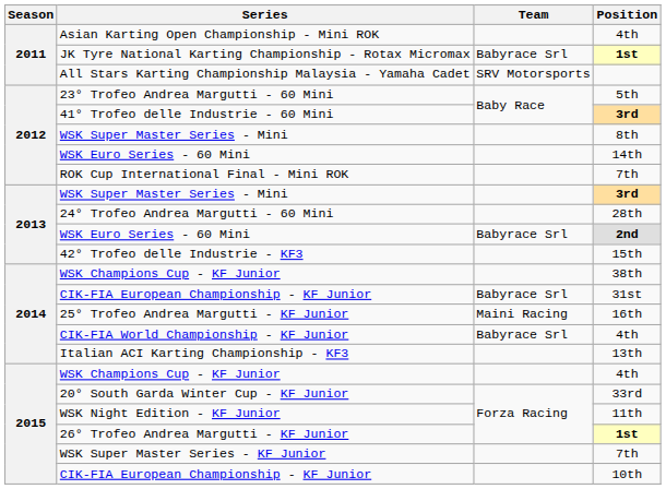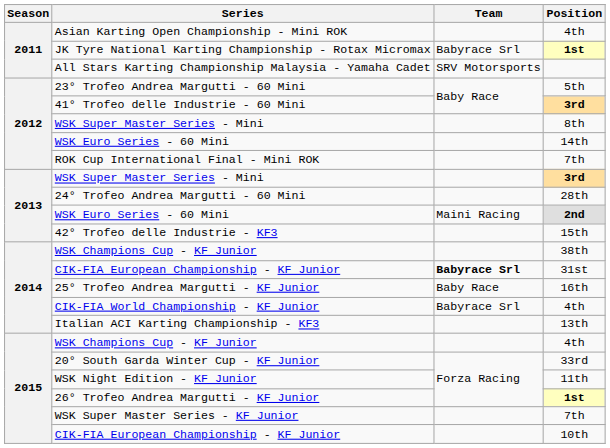 <table class="wikitable" style="font-size: 85%; text-align:center">
 <tr>
 <th>Season</th>
 <th>Series</th>
 <th>Team</th>
 <th>Position</th>
 </tr>
 <tr>
 <th rowspan="3">2011</th>
 <td align="left">Asian Karting Open Championship - Mini ROK</td>
 <td align="left"></td>
 <td>4th</td>
 </tr>
 <tr>
 <td align="left">JK Tyre National Karting Championship - Rotax Micromax</td>
 <td align="left">Babyrace Srl</td>
 <td style="background:#FFFFBF"><strong>1st</strong></td>
 </tr>
 <tr>
 <td align="left">All Stars Karting Championship Malaysia - Yamaha Cadet</td>
 <td align="left">SRV Motorsports</td>
 <td></td>
 </tr>
 <tr>
 <th rowspan="5">2012</th>
 <td align="left">23° Trofeo Andrea Margutti - 60 Mini</td>
 <td rowspan="2" align="left">Baby Race</td>
 <td>5th</td>
 </tr>
 <tr>
 <td align="left">41° Trofeo delle Industrie - 60 Mini</td>
 <td style="background:#FFDF9F"><strong>3rd</strong></td>
 </tr>
 <tr>
 <td align="left"><a href='#'>WSK Super Master Series</a> - Mini</td>
 <td align="left"></td>
 <td>8th</td>
 </tr>
 <tr>
 <td align="left"><a href='#'>WSK Euro Series</a> - 60 Mini</td>
 <td align="left"></td>
 <td>14th</td>
 </tr>
 <tr>
 <td align="left">ROK Cup International Final - Mini ROK</td>
 <td align="left"></td>
 <td>7th</td>
 </tr>
 <tr>
 <th rowspan="4">2013</th>
 <td align="left"><a href='#'>WSK Super Master Series</a> - Mini</td>
 <td align="left"></td>
 <td style="background:#FFDF9F"><strong>3rd</strong></td>
 </tr>
 <tr>
 <td align="left">24° Trofeo Andrea Margutti - 60 Mini</td>
 <td align="left"></td>
 <td>28th</td>
 </tr>
 <tr>
 <td align="left"><a href='#'>WSK Euro Series</a> - 60 Mini</td>
-<td align="left">Babyrace Srl</td>
+<td align="left">Maini Racing</td>
 <td style="background:#DFDFDF"><strong>2nd</strong></td>
 </tr>
 <tr>
 <td align="left">42° Trofeo delle Industrie - <a href='#'>KF3</a></td>
 <td align="left"></td>
 <td>15th</td>
 </tr>
 <tr>
 <th rowspan="5">2014</th>
 <td align="left"><a href='#'>WSK Champions Cup</a> - <a href='#'>KF Junior</a></td>
 <td align="left"></td>
 <td>38th</td>
 </tr>
 <tr>
 <td align="left"><a href='#'>CIK-FIA European Championship</a> - <a href='#'>KF Junior</a></td>
-<td align="left">Babyrace Srl</td>
+<td align="left"><strong>Babyrace Srl</strong></td>
 <td>31st</td>
 </tr>
 <tr>
 <td align="left">25° Trofeo Andrea Margutti - <a href='#'>KF Junior</a></td>
-<td align="left">Maini Racing</td>
+<td align="left">Baby Race</td>
 <td>16th</td>
 </tr>
 <tr>
 <td align="left"><a href='#'>CIK-FIA World Championship</a> - <a href='#'>KF Junior</a></td>
 <td align="left">Babyrace Srl</td>
 <td>4th</td>
 </tr>
 <tr>
 <td align="left">Italian ACI Karting Championship - <a href='#'>KF3</a></td>
 <td align="left"></td>
 <td>13th</td>
 </tr>
 <tr>
 <th rowspan="6">2015</th>
 <td align="left"><a href='#'>WSK Champions Cup</a> - <a href='#'>KF Junior</a></td>
 <td align="left"></td>
 <td>4th</td>
 </tr>
 <tr>
 <td align="left">20° South Garda Winter Cup - <a href='#'>KF Junior</a></td>
 <td rowspan="3" align="left">Forza Racing</td>
 <td>33rd</td>
 </tr>
 <tr>
 <td align="left">WSK Night Edition - <a href='#'>KF Junior</a></td>
 <td>11th</td>
 </tr>
 <tr>
 <td align="left">26° Trofeo Andrea Margutti - <a href='#'>KF Junior</a></td>
 <td style="background:#FFFFBF"><strong>1st</strong></td>
 </tr>
 <tr>
 <td align="left">WSK Super Master Series - <a href='#'>KF Junior</a></td>
 <td align="left"></td>
 <td>7th</td>
 </tr>
 <tr>
 <td align="left"><a href='#'>CIK-FIA European Championship</a> - <a href='#'>KF Junior</a></td>
 <td align="left"></td>
 <td>10th</td>
 </tr>
 </table>
